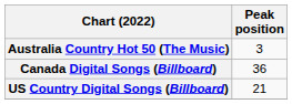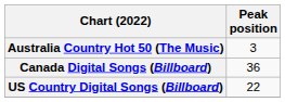 <table class="wikitable sortable plainrowheaders" style="text-align:center;">
 <tr>
 <th scope="col">Chart (2022)</th>
 <th scope="col">Peak<br>position</th>
 </tr>
 <tr>
 <th scope="row">Australia <a href='#'>Country Hot 50</a> (<a href='#'>The Music</a>)</th>
 <td>3</td>
 </tr>
 <tr>
 <th scope="row">Canada <a href='#'>Digital Songs</a> (<a href='#'><em>Billboard</em></a>)</th>
 <td>36</td>
 </tr>
 <tr>
 <th scope="row">US <a href='#'>Country Digital Songs</a> (<a href='#'><em>Billboard</em></a>)</th>
-<td style="text-align:center;">21</td>
+<td style="text-align:center;">22</td>
 </tr>
 <tr>
 </tr>
 </table>
